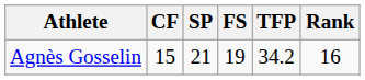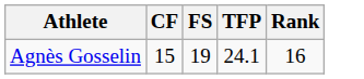 <table class="wikitable" border="1" style="font-size:90%">
 <tr>
 <th>Athlete</th>
 <th>CF</th>
-<th>SP</th>
 <th>FS</th>
 <th>TFP</th>
 <th>Rank</th>
 </tr>
 <tr align=center>
 <td align=left><a href='#'>Agnès Gosselin</a></td>
 <td>15</td>
-<td>21</td>
 <td>19</td>
-<td>34.2</td>
+<td>24.1</td>
 <td>16</td>
 </tr>
 </table>
